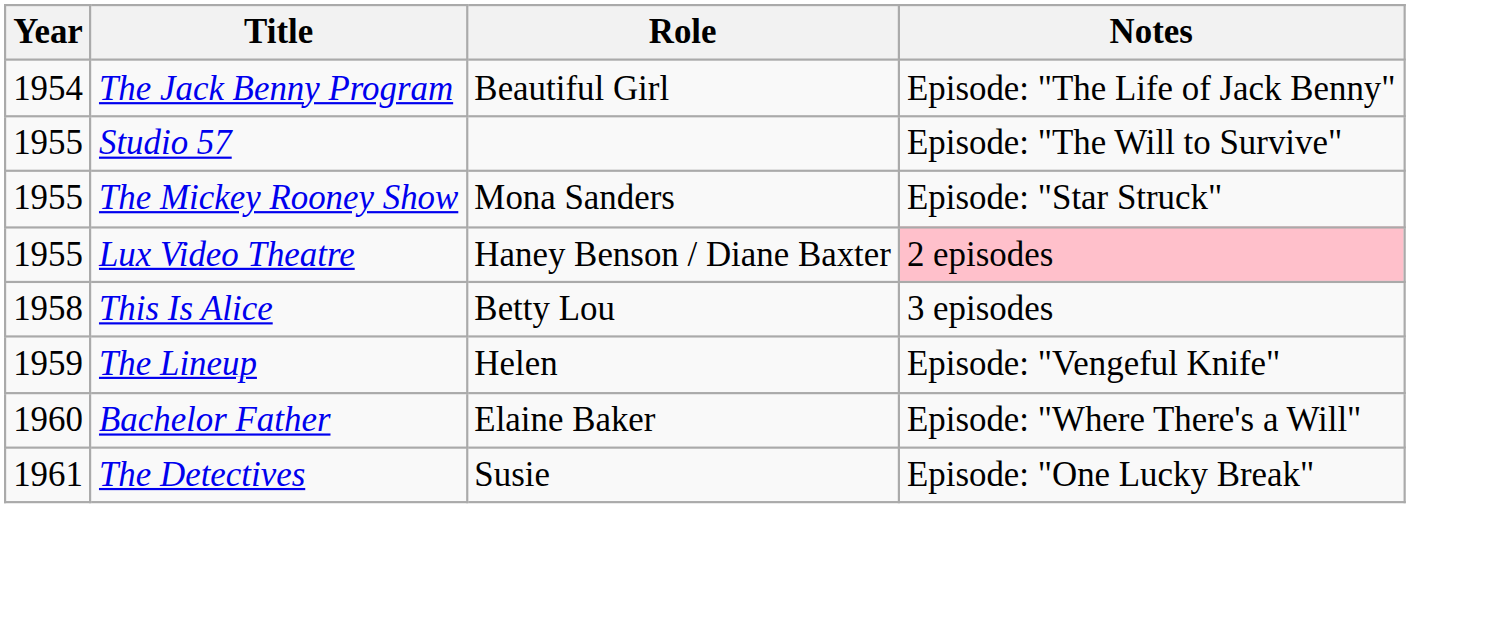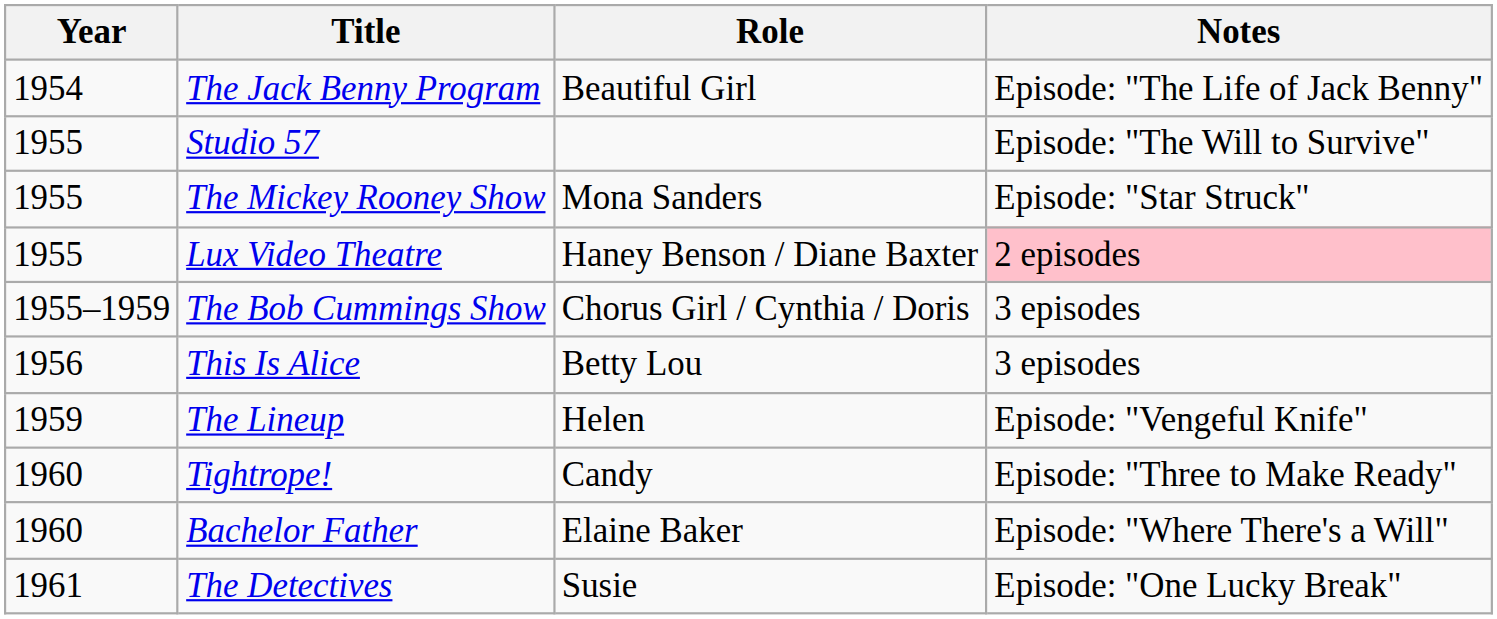 <table class="wikitable sortable">
 <tr>
 <th>Year</th>
 <th>Title</th>
 <th>Role</th>
 <th class="unsortable">Notes</th>
 </tr>
 <tr>
 <td>1954</td>
 <td><em><a href='#'>The Jack Benny Program</a></em></td>
 <td>Beautiful Girl</td>
 <td>Episode: "The Life of Jack Benny"</td>
 </tr>
 <tr>
 <td>1955</td>
 <td><em><a href='#'>Studio 57</a></em></td>
 <td></td>
 <td>Episode: "The Will to Survive"</td>
 </tr>
 <tr>
 <td>1955</td>
 <td><em><a href='#'>The Mickey Rooney Show</a></em></td>
 <td>Mona Sanders</td>
 <td>Episode: "Star Struck"</td>
 </tr>
 <tr>
 <td>1955</td>
 <td><em><a href='#'>Lux Video Theatre</a></em></td>
 <td>Haney Benson / Diane Baxter</td>
 <td style="background: pink;">2 episodes</td>
 </tr>
 <tr>
-<td>1958</td>
+<td>1955–1959</td>
+<td><em><a href='#'>The Bob Cummings Show</a></em></td>
+<td>Chorus Girl / Cynthia / Doris</td>
+<td>3 episodes</td>
+</tr>
+<tr>
+<td>1956</td>
 <td><em><a href='#'>This Is Alice</a></em></td>
 <td>Betty Lou</td>
 <td>3 episodes</td>
 </tr>
 <tr>
 <td>1959</td>
 <td><em><a href='#'>The Lineup</a></em></td>
 <td>Helen</td>
 <td>Episode: "Vengeful Knife"</td>
+</tr>
+<tr>
+<td>1960</td>
+<td><em><a href='#'>Tightrope!</a></em></td>
+<td>Candy</td>
+<td>Episode: "Three to Make Ready"</td>
 </tr>
 <tr>
 <td>1960</td>
 <td><em><a href='#'>Bachelor Father</a></em></td>
 <td>Elaine Baker</td>
 <td>Episode: "Where There's a Will"</td>
 </tr>
 <tr>
 <td>1961</td>
 <td><em><a href='#'>The Detectives</a></em></td>
 <td>Susie</td>
 <td>Episode: "One Lucky Break"</td>
 </tr>
 </table>
